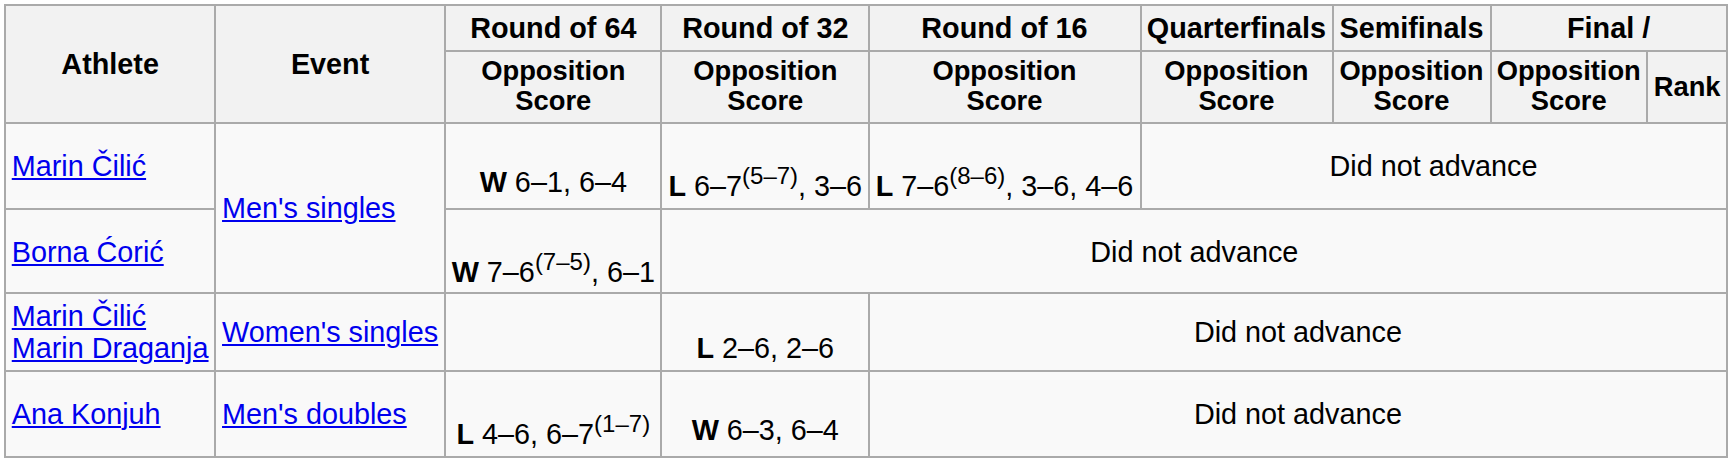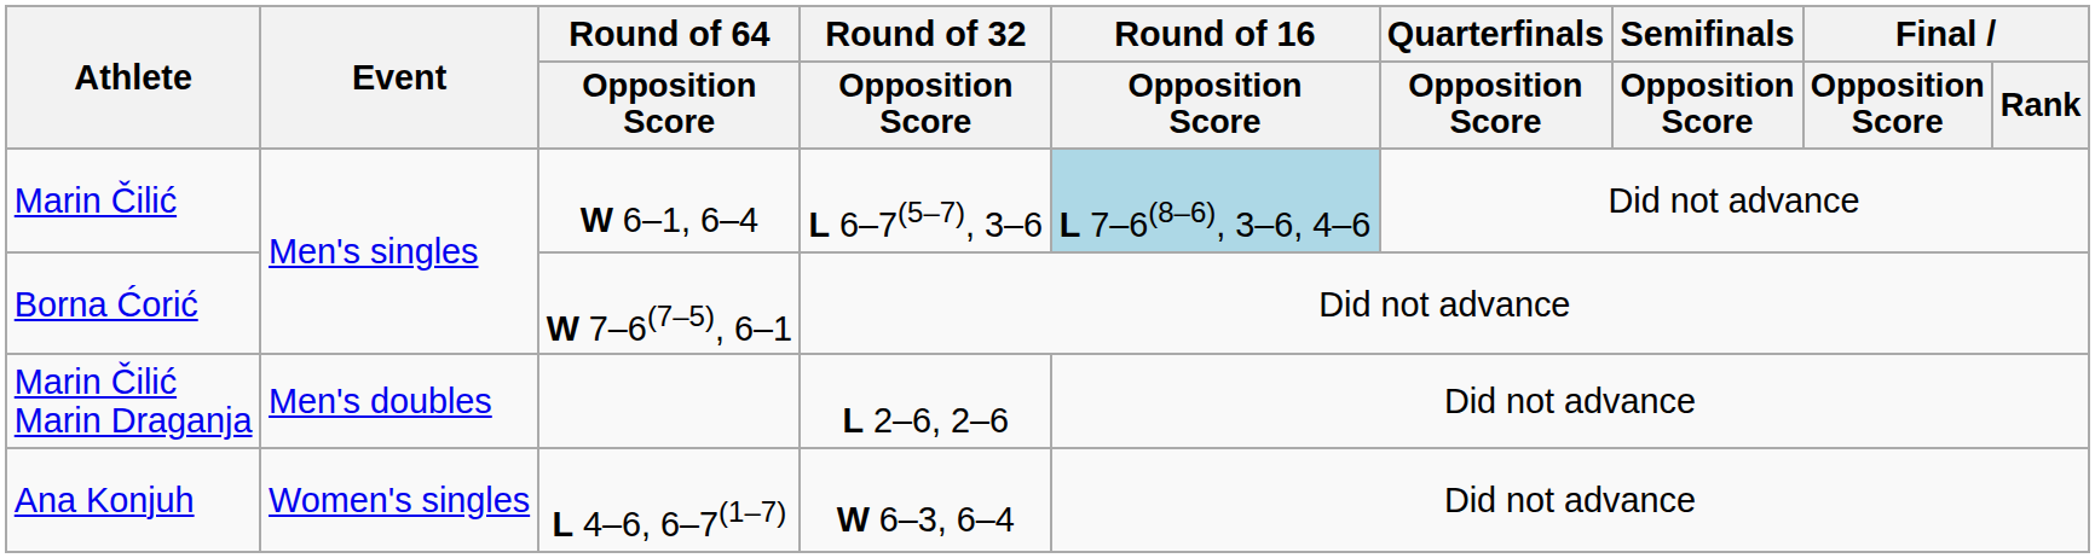 <table class=wikitable style="font-size:90%">
 <tr>
 <th rowspan="2">Athlete</th>
 <th rowspan="2">Event</th>
 <th>Round of 64</th>
 <th>Round of 32</th>
 <th>Round of 16</th>
 <th>Quarterfinals</th>
 <th>Semifinals</th>
 <th colspan=2>Final / </th>
 </tr>
 <tr style="font-size:95%">
 <th>Opposition<br>Score</th>
 <th>Opposition<br>Score</th>
 <th>Opposition<br>Score</th>
 <th>Opposition<br>Score</th>
 <th>Opposition<br>Score</th>
 <th>Opposition<br>Score</th>
 <th>Rank</th>
 </tr>
 <tr align=center>
 <td align=left><a href='#'>Marin Čilić</a></td>
 <td align=left rowspan=2><a href='#'>Men's singles</a></td>
 <td><br><strong>W</strong> 6–1, 6–4</td>
 <td><br><strong>L</strong> 6–7<sup>(5–7)</sup>, 3–6</td>
-<td><br><strong>L</strong> 7–6<sup>(8–6)</sup>, 3–6, 4–6</td>
+<td style="background: lightblue;"><br><strong>L</strong> 7–6<sup>(8–6)</sup>, 3–6, 4–6</td>
 <td colspan=4>Did not advance</td>
 </tr>
 <tr align=center>
 <td align=left><a href='#'>Borna Ćorić</a></td>
 <td><br><strong>W</strong> 7–6<sup>(7–5)</sup>, 6–1</td>
 <td colspan=6>Did not advance</td>
 </tr>
 <tr align=center>
 <td align=left><a href='#'>Marin Čilić</a><br><a href='#'>Marin Draganja</a></td>
-<td align=left><a href='#'>Women's singles</a></td>
+<td align=left><a href='#'>Men's doubles</a></td>
 <td></td>
 <td><br><strong>L</strong> 2–6, 2–6</td>
 <td colspan=5>Did not advance</td>
 </tr>
 <tr align=center>
 <td align=left><a href='#'>Ana Konjuh</a></td>
-<td align=left><a href='#'>Men's doubles</a></td>
+<td align=left><a href='#'>Women's singles</a></td>
 <td><br><strong>L</strong> 4–6, 6–7<sup>(1–7)</sup></td>
 <td><br><strong>W</strong> 6–3, 6–4</td>
 <td colspan=5>Did not advance</td>
 </tr>
 </table>
